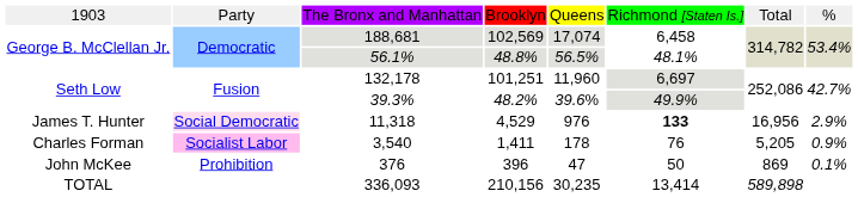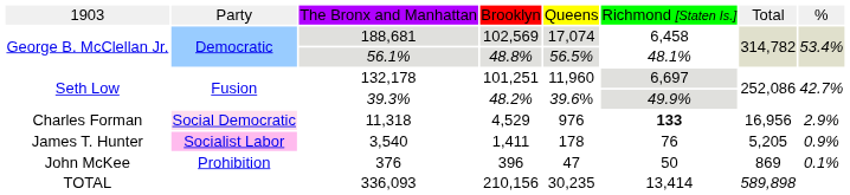 <table |- style="text-align:center;">
 <tr>
 <td style="background:#f0f0f0;">1903</td>
 <td style="background:#f0f0f0;">Party</td>
 <td style="background:#b000ff;">The Bronx and Manhattan</td>
 <td style="background:red;">Brooklyn</td>
 <td style="background:yellow;">Queens</td>
 <td style="background:lime;">Richmond <small><em>[Staten Is.]</em></small></td>
 <td style="background:#f0f0f0;">Total</td>
 <td style="background:#f0f0f0;">%</td>
 </tr>
 <tr>
 <td rowspan="2"><a href='#'>George B. McClellan Jr.</a></td>
 <td rowspan="2" style="background:#9cf;"><a href='#'>Democratic</a></td>
 <td style="background:#e0e0dd;">188,681</td>
 <td style="background:#e0e0dd;">102,569</td>
 <td style="background:#e0e0dd;">17,074</td>
 <td>6,458</td>
 <td rowspan="2" style="background:#e0e0cc;">314,782</td>
 <td rowspan="2" style="background:#e0e0cc;"><em>53.4%</em></td>
 </tr>
 <tr>
 <td style="background:#e0e0dd;"><em>56.1%</em></td>
 <td style="background:#e0e0dd;"><em>48.8%</em></td>
 <td style="background:#e0e0dd;"><em>56.5%</em></td>
 <td><em>48.1%</em></td>
 </tr>
 <tr>
 <td rowspan="2"><a href='#'>Seth Low</a></td>
 <td rowspan="2"><a href='#'>Fusion</a></td>
 <td>132,178</td>
 <td>101,251</td>
 <td>11,960</td>
 <td style="background:#e0e0dd;">6,697</td>
 <td rowspan="2">252,086</td>
 <td rowspan="2"><em>42.7%</em></td>
 </tr>
 <tr>
 <td><em>39.3%</em></td>
 <td><em>48.2%</em></td>
 <td><em>39.6</em>%</td>
 <td style="background:#e0e0dd;"><em>49.9%</em></td>
 </tr>
 <tr>
-<td>James T. Hunter</td>
+<td>Charles Forman</td>
 <td style="background:#fde;"><a href='#'>Social Democratic</a></td>
 <td>11,318</td>
 <td>4,529</td>
 <td>976</td>
 <td><strong>133</strong></td>
 <td>16,956</td>
 <td><em>2.9%</em></td>
 </tr>
 <tr>
-<td>Charles Forman</td>
+<td>James T. Hunter</td>
 <td style="background:#fbe;"><a href='#'>Socialist Labor</a></td>
 <td>3,540</td>
 <td>1,411</td>
 <td>178</td>
 <td>76</td>
 <td>5,205</td>
 <td><em>0.9%</em></td>
 </tr>
 <tr>
 <td>John McKee</td>
 <td><a href='#'>Prohibition</a></td>
 <td>376</td>
 <td>396</td>
 <td>47</td>
 <td>50</td>
 <td>869</td>
 <td><em>0.1%</em></td>
 </tr>
 <tr>
 <td>TOTAL</td>
 <td></td>
 <td>336,093</td>
 <td>210,156</td>
 <td>30,235</td>
 <td>13,414</td>
 <td><em>589,898</em></td>
 <td></td>
 </tr>
 </table>
